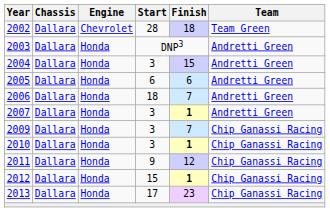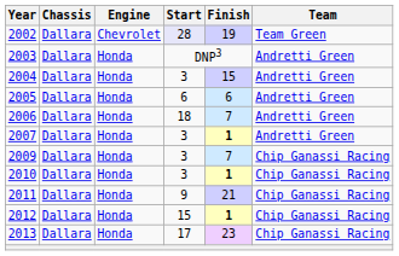 <table class="wikitable" style="font-size: 90%;">
 <tr>
 <th scope="col">Year</th>
 <th scope="col">Chassis</th>
 <th scope="col">Engine</th>
 <th scope="col">Start</th>
 <th scope="col">Finish</th>
 <th scope="col">Team</th>
 </tr>
 <tr>
 <td><a href='#'>2002</a></td>
 <td><a href='#'>Dallara</a></td>
 <td><a href='#'>Chevrolet</a></td>
-<td align=center>28</td>
-<td style="text-align:center; background:#cfcfff;">18</td>
+<td align=center style="background: lavender;">28</td>
+<td style="text-align:center; background:#cfcfff;">19</td>
 <td><a href='#'>Team Green</a></td>
 </tr>
 <tr>
 <td><a href='#'>2003</a></td>
 <td><a href='#'>Dallara</a></td>
 <td><a href='#'>Honda</a></td>
 <td align=center colspan=2>DNP<sup>3</sup></td>
 <td><a href='#'>Andretti Green</a></td>
 </tr>
 <tr>
 <td><a href='#'>2004</a></td>
 <td><a href='#'>Dallara</a></td>
 <td><a href='#'>Honda</a></td>
 <td align=center>3</td>
 <td style="text-align:center; background:#cfcfff;">15</td>
 <td><a href='#'>Andretti Green</a></td>
 </tr>
 <tr>
 <td><a href='#'>2005</a></td>
 <td><a href='#'>Dallara</a></td>
 <td><a href='#'>Honda</a></td>
 <td align=center>6</td>
 <td style="text-align:center; background:#cfeaff;">6</td>
 <td><a href='#'>Andretti Green</a></td>
 </tr>
 <tr>
 <td><a href='#'>2006</a></td>
 <td><a href='#'>Dallara</a></td>
 <td><a href='#'>Honda</a></td>
 <td align=center>18</td>
 <td style="text-align:center; background:#cfeaff;">7</td>
 <td><a href='#'>Andretti Green</a></td>
 </tr>
 <tr>
 <td><a href='#'>2007</a></td>
 <td><a href='#'>Dallara</a></td>
 <td><a href='#'>Honda</a></td>
 <td align=center>3</td>
 <td style="text-align:center; background:#ffffbf;"><strong>1</strong></td>
 <td><a href='#'>Andretti Green</a></td>
 </tr>
 <tr>
 <td><a href='#'>2009</a></td>
 <td><a href='#'>Dallara</a></td>
 <td><a href='#'>Honda</a></td>
 <td align=center>3</td>
 <td style="text-align:center; background:#cfeaff;">7</td>
 <td><a href='#'>Chip Ganassi Racing</a></td>
 </tr>
 <tr>
 <td><a href='#'>2010</a></td>
 <td><a href='#'>Dallara</a></td>
 <td><a href='#'>Honda</a></td>
 <td align=center>3</td>
 <td style="text-align:center; background:#ffffbf;"><strong>1</strong></td>
 <td nowrap><a href='#'>Chip Ganassi Racing</a></td>
 </tr>
 <tr>
 <td><a href='#'>2011</a></td>
 <td><a href='#'>Dallara</a></td>
 <td><a href='#'>Honda</a></td>
 <td align=center>9</td>
-<td style="text-align:center; background:#cfcfff;">12</td>
+<td style="text-align:center; background:#cfcfff;">21</td>
 <td><a href='#'>Chip Ganassi Racing</a></td>
 </tr>
 <tr>
 <td><a href='#'>2012</a></td>
 <td><a href='#'>Dallara</a></td>
 <td><a href='#'>Honda</a></td>
 <td align=center>15</td>
 <td style="text-align:center; background:#ffffbf;"><strong>1</strong></td>
 <td><a href='#'>Chip Ganassi Racing</a></td>
 </tr>
 <tr>
 <td><a href='#'>2013</a></td>
 <td><a href='#'>Dallara</a></td>
 <td><a href='#'>Honda</a></td>
 <td align=center>17</td>
 <td style="text-align:center; background:#EFCFFF;">23</td>
 <td><a href='#'>Chip Ganassi Racing</a></td>
 </tr>
 <tr>
 <th colspan="6"></th>
 </tr>
 </table>
